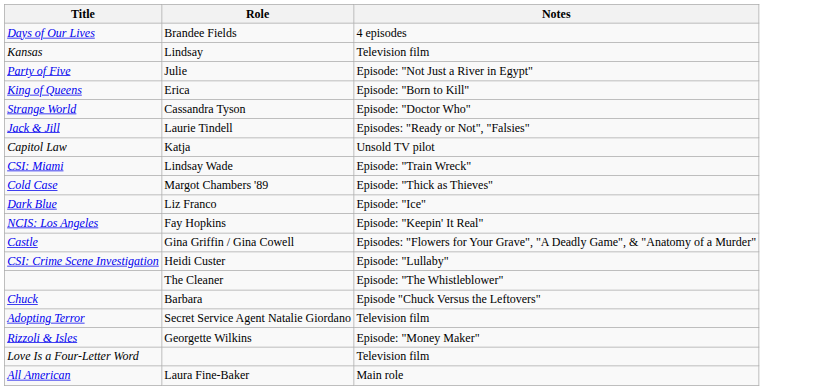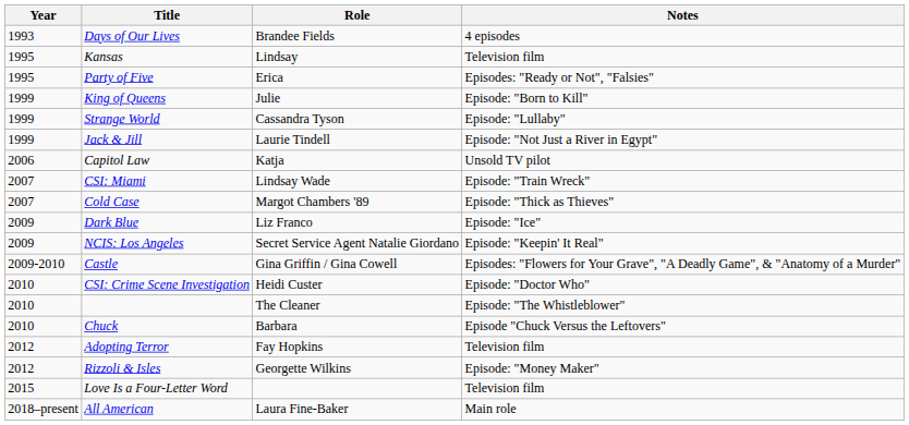 <table class="wikitable sortable">
 <tr>
+<th>Year</th>
 <th>Title</th>
 <th>Role</th>
 <th class="unsortable">Notes</th>
 </tr>
 <tr>
+<td>1993</td>
 <td><em><a href='#'>Days of Our Lives</a></em></td>
 <td>Brandee Fields</td>
 <td>4 episodes</td>
 </tr>
 <tr>
+<td>1995</td>
 <td><em>Kansas</em></td>
 <td>Lindsay</td>
 <td>Television film</td>
 </tr>
 <tr>
+<td>1995</td>
 <td><em><a href='#'>Party of Five</a></em></td>
+<td>Erica</td>
+<td>Episodes: "Ready or Not", "Falsies"</td>
+</tr>
+<tr>
+<td>1999</td>
+<td><em><a href='#'>King of Queens</a></em></td>
 <td>Julie</td>
+<td>Episode: "Born to Kill"</td>
+</tr>
+<tr>
+<td>1999</td>
+<td><em><a href='#'>Strange World</a></em></td>
+<td>Cassandra Tyson</td>
+<td>Episode: "Lullaby"</td>
+</tr>
+<tr>
+<td>1999</td>
+<td><em><a href='#'>Jack & Jill</a></em></td>
+<td>Laurie Tindell</td>
 <td>Episode: "Not Just a River in Egypt"</td>
 </tr>
 <tr>
-<td><em><a href='#'>King of Queens</a></em></td>
-<td>Erica</td>
-<td>Episode: "Born to Kill"</td>
-</tr>
-<tr>
-<td><em><a href='#'>Strange World</a></em></td>
-<td>Cassandra Tyson</td>
-<td>Episode: "Doctor Who"</td>
-</tr>
-<tr>
-<td><em><a href='#'>Jack & Jill</a></em></td>
-<td>Laurie Tindell</td>
-<td>Episodes: "Ready or Not", "Falsies"</td>
-</tr>
-<tr>
+<td>2006</td>
 <td><em>Capitol Law</em></td>
 <td>Katja</td>
 <td>Unsold TV pilot</td>
 </tr>
 <tr>
+<td>2007</td>
 <td><em><a href='#'>CSI: Miami</a></em></td>
 <td>Lindsay Wade</td>
 <td>Episode: "Train Wreck"</td>
 </tr>
 <tr>
+<td>2007</td>
 <td><em><a href='#'>Cold Case</a></em></td>
 <td>Margot Chambers '89</td>
 <td>Episode: "Thick as Thieves"</td>
 </tr>
 <tr>
+<td>2009</td>
 <td><em><a href='#'>Dark Blue</a></em></td>
 <td>Liz Franco</td>
 <td>Episode: "Ice"</td>
 </tr>
 <tr>
+<td>2009</td>
 <td><em><a href='#'>NCIS: Los Angeles</a></em></td>
-<td>Fay Hopkins</td>
+<td>Secret Service Agent Natalie Giordano</td>
 <td>Episode: "Keepin' It Real"</td>
 </tr>
 <tr>
+<td>2009-2010</td>
 <td><em><a href='#'>Castle</a></em></td>
 <td>Gina Griffin / Gina Cowell</td>
 <td>Episodes: "Flowers for Your Grave", "A Deadly Game", & "Anatomy of a Murder"</td>
 </tr>
 <tr>
+<td>2010</td>
 <td><em><a href='#'>CSI: Crime Scene Investigation</a></em></td>
 <td>Heidi Custer</td>
-<td>Episode: "Lullaby"</td>
+<td>Episode: "Doctor Who"</td>
 </tr>
 <tr>
+<td>2010</td>
 <td><em></em></td>
 <td>The Cleaner</td>
 <td>Episode: "The Whistleblower"</td>
 </tr>
 <tr>
+<td>2010</td>
 <td><em><a href='#'>Chuck</a></em></td>
 <td>Barbara</td>
 <td>Episode "Chuck Versus the Leftovers"</td>
 </tr>
 <tr>
+<td>2012</td>
 <td><em><a href='#'>Adopting Terror</a></em></td>
-<td>Secret Service Agent Natalie Giordano</td>
+<td>Fay Hopkins</td>
 <td>Television film</td>
 </tr>
 <tr>
+<td>2012</td>
 <td><em><a href='#'>Rizzoli & Isles</a></em></td>
 <td>Georgette Wilkins</td>
 <td>Episode: "Money Maker"</td>
 </tr>
 <tr>
+<td>2015</td>
 <td><em>Love Is a Four-Letter Word</em></td>
 <td></td>
 <td>Television film</td>
 </tr>
 <tr>
+<td>2018–present</td>
 <td><em><a href='#'>All American</a></em></td>
 <td>Laura Fine-Baker</td>
 <td>Main role</td>
 </tr>
 </table>
